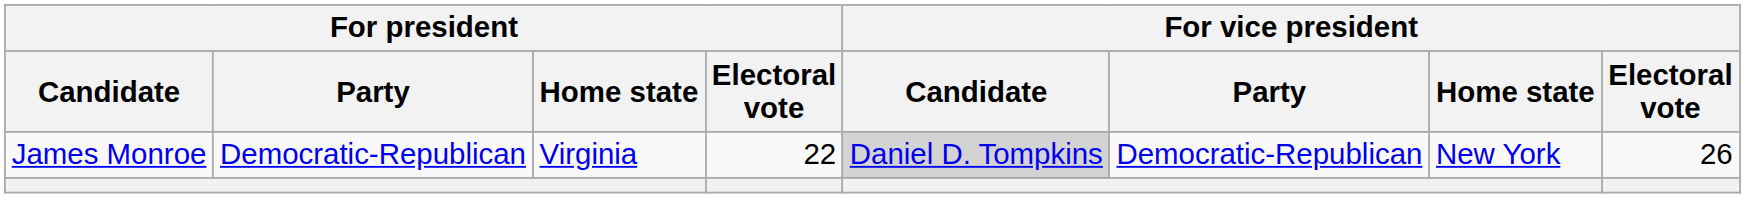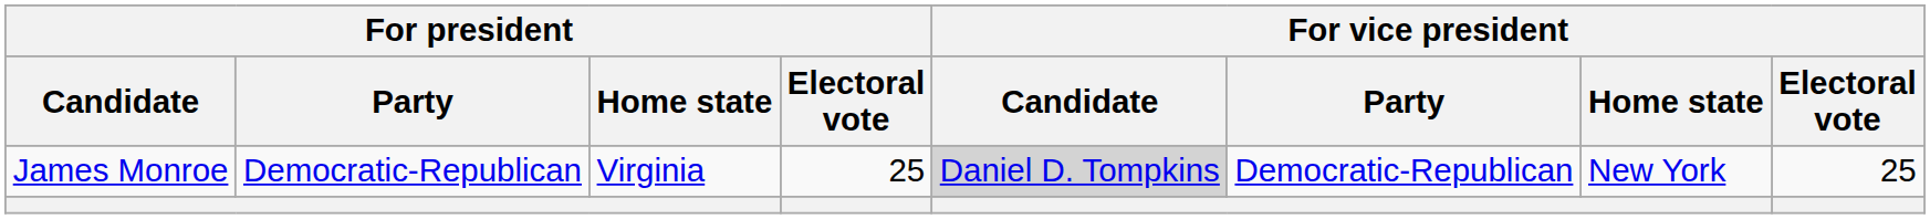 <table class=wikitable>
 <tr>
 <th colspan=4>For president</th>
 <th colspan=4>For vice president</th>
 </tr>
 <tr>
 <th>Candidate</th>
 <th>Party</th>
 <th>Home state</th>
 <th>Electoral<br>vote</th>
 <th>Candidate</th>
 <th>Party</th>
 <th>Home state</th>
 <th>Electoral<br>vote</th>
 </tr>
 <tr>
 <td><a href='#'>James Monroe</a></td>
 <td><a href='#'>Democratic-Republican</a></td>
 <td><a href='#'>Virginia</a></td>
-<td align=right>22</td>
+<td align=right>25</td>
 <td style="background: lightgrey;"><a href='#'>Daniel D. Tompkins</a></td>
 <td><a href='#'>Democratic-Republican</a></td>
 <td><a href='#'>New York</a></td>
-<td align=right>26</td>
+<td align=right>25</td>
 </tr>
 <tr>
 <th colspan=3></th>
 <th></th>
 <th colspan=3></th>
 <th></th>
 </tr>
 </table>
